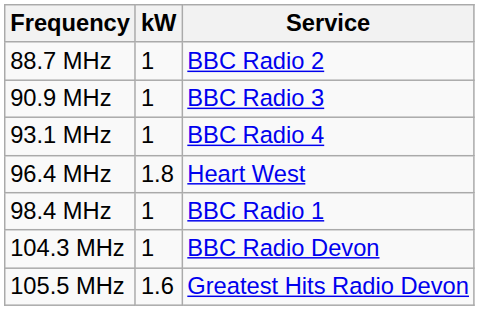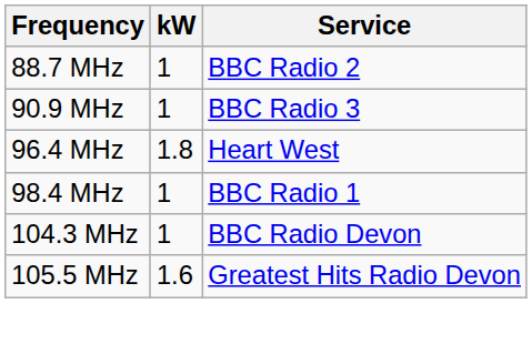 <table class="wikitable sortable">
 <tr>
 <th>Frequency</th>
 <th>kW</th>
 <th>Service</th>
 </tr>
 <tr>
 <td>88.7 MHz</td>
 <td>1</td>
 <td><a href='#'>BBC Radio 2</a></td>
 </tr>
 <tr>
 <td>90.9 MHz</td>
 <td>1</td>
 <td><a href='#'>BBC Radio 3</a></td>
-</tr>
-<tr>
-<td>93.1 MHz</td>
-<td>1</td>
-<td><a href='#'>BBC Radio 4</a></td>
 </tr>
 <tr>
 <td>96.4 MHz</td>
 <td>1.8</td>
 <td><a href='#'>Heart West</a></td>
 </tr>
 <tr>
 <td>98.4 MHz</td>
 <td>1</td>
 <td><a href='#'>BBC Radio 1</a></td>
 </tr>
 <tr>
 <td>104.3 MHz</td>
 <td>1</td>
 <td><a href='#'>BBC Radio Devon</a></td>
 </tr>
 <tr>
 <td>105.5 MHz</td>
 <td>1.6</td>
 <td><a href='#'>Greatest Hits Radio Devon</a></td>
 </tr>
 </table>
